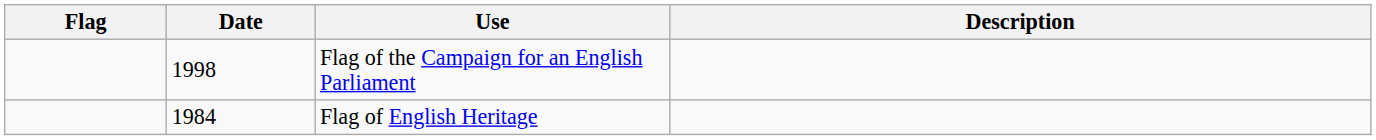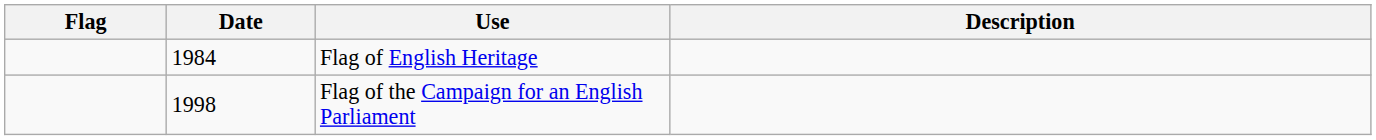 <table class="wikitable">
 <tr style="background:#efefef;">
 <th style="width:110px;">Flag</th>
 <th style="width:100px;">Date</th>
 <th style="width:250px;">Use</th>
 <th style="width:500px;">Description</th>
 </tr>
 <tr>
 <td></td>
+<td>1984</td>
+<td>Flag of <a href='#'>English Heritage</a></td>
+<td></td>
+</tr>
+<tr>
+<td></td>
 <td>1998</td>
 <td>Flag of the <a href='#'>Campaign for an English Parliament</a></td>
 <td></td>
 </tr>
-<tr>
-<td></td>
-<td>1984</td>
-<td>Flag of <a href='#'>English Heritage</a></td>
-<td></td>
-</tr>
 </table>
